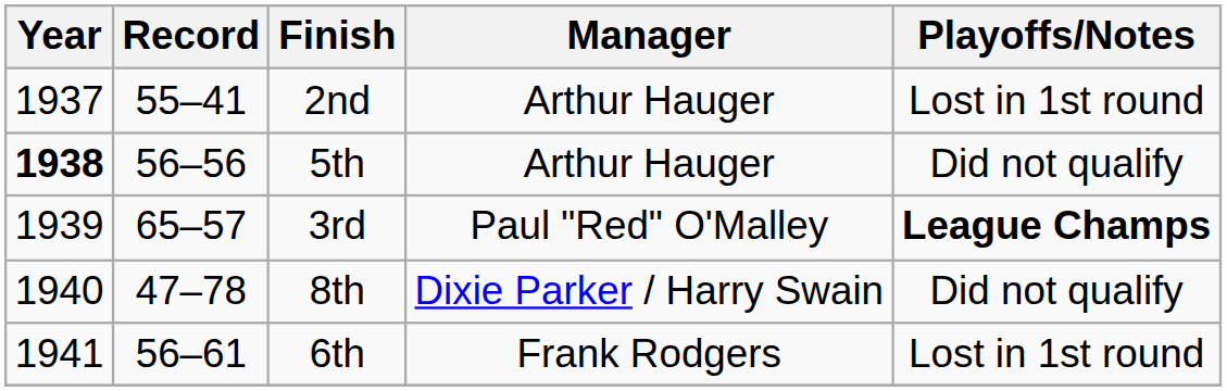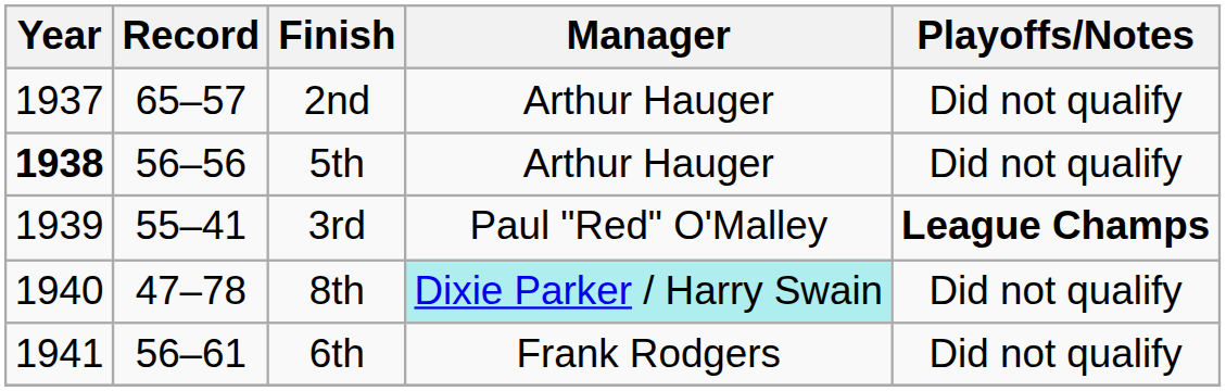 <table class="wikitable" style="text-align:center">
 <tr>
 <th>Year</th>
 <th>Record</th>
 <th>Finish</th>
 <th>Manager</th>
 <th>Playoffs/Notes</th>
 </tr>
 <tr align=center>
 <td>1937</td>
-<td>55–41</td>
+<td>65–57</td>
 <td>2nd</td>
 <td>Arthur Hauger</td>
-<td>Lost in 1st round</td>
+<td>Did not qualify</td>
 </tr>
 <tr align=center>
 <td><strong>1938</strong></td>
 <td>56–56</td>
 <td>5th</td>
 <td>Arthur Hauger</td>
 <td>Did not qualify</td>
 </tr>
 <tr align=center>
 <td>1939</td>
-<td>65–57</td>
+<td>55–41</td>
 <td>3rd</td>
 <td>Paul "Red" O'Malley</td>
 <td><strong>League Champs</strong></td>
 </tr>
 <tr align=center>
 <td>1940</td>
 <td>47–78</td>
 <td>8th</td>
-<td><a href='#'>Dixie Parker</a> / Harry Swain</td>
+<td style="background: paleturquoise;"><a href='#'>Dixie Parker</a> / Harry Swain</td>
 <td>Did not qualify</td>
 </tr>
 <tr align=center>
 <td>1941</td>
 <td>56–61</td>
 <td>6th</td>
 <td>Frank Rodgers</td>
-<td>Lost in 1st round</td>
+<td>Did not qualify</td>
 </tr>
 <tr align=center>
 </tr>
 </table>
